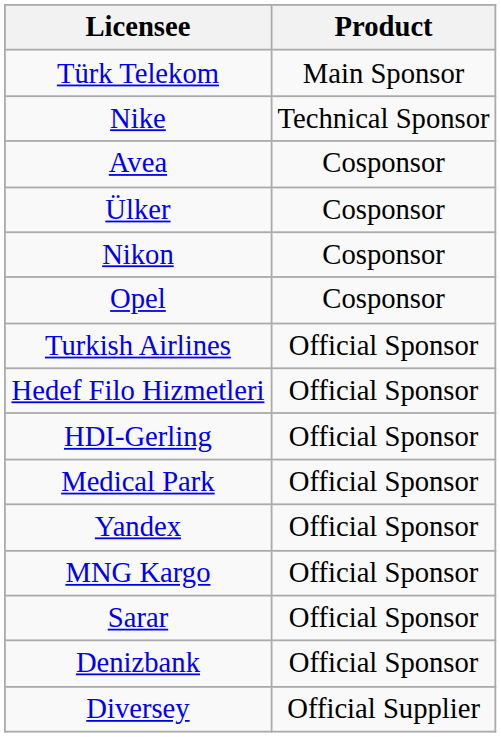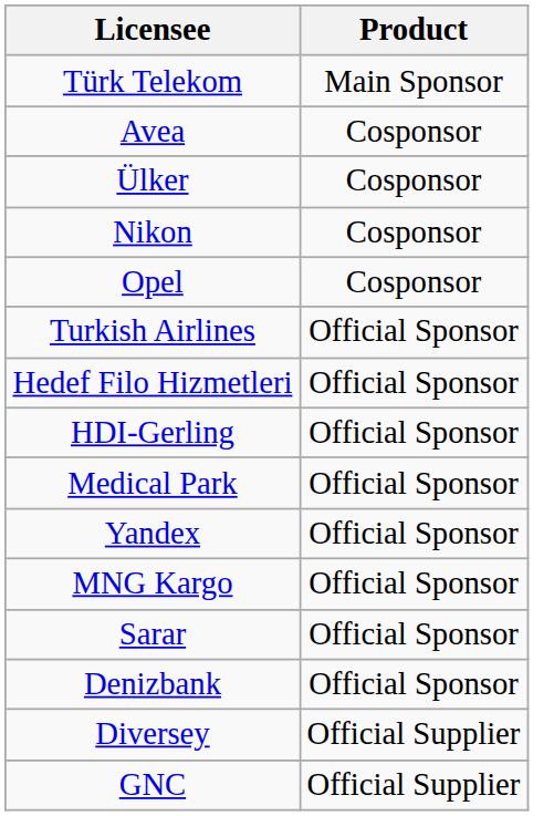 <table class="wikitable" style="text-align: center">
 <tr>
 <th>Licensee</th>
 <th>Product</th>
 </tr>
 <tr>
 <td><a href='#'>Türk Telekom</a></td>
 <td>Main Sponsor</td>
-</tr>
-<tr>
-<td><a href='#'>Nike</a></td>
-<td>Technical Sponsor</td>
 </tr>
 <tr>
 <td><a href='#'>Avea</a></td>
 <td>Cosponsor</td>
 </tr>
 <tr>
 <td><a href='#'>Ülker</a></td>
 <td>Cosponsor</td>
 </tr>
 <tr>
 <td><a href='#'>Nikon</a></td>
 <td>Cosponsor</td>
 </tr>
 <tr>
 <td><a href='#'>Opel</a></td>
 <td>Cosponsor</td>
 </tr>
 <tr>
 <td><a href='#'>Turkish Airlines</a></td>
 <td>Official Sponsor</td>
 </tr>
 <tr>
 <td><a href='#'>Hedef Filo Hizmetleri</a></td>
 <td>Official Sponsor</td>
 </tr>
 <tr>
 <td><a href='#'>HDI-Gerling</a></td>
 <td>Official Sponsor</td>
 </tr>
 <tr>
 <td><a href='#'>Medical Park</a></td>
 <td>Official Sponsor</td>
 </tr>
 <tr>
 <td><a href='#'>Yandex</a></td>
 <td>Official Sponsor</td>
 </tr>
 <tr>
 <td><a href='#'>MNG Kargo</a></td>
 <td>Official Sponsor</td>
 </tr>
 <tr>
 <td><a href='#'>Sarar</a></td>
 <td>Official Sponsor</td>
 </tr>
 <tr>
 <td><a href='#'>Denizbank</a></td>
 <td>Official Sponsor</td>
 </tr>
 <tr>
 <td><a href='#'>Diversey</a></td>
 <td>Official Supplier</td>
 </tr>
+<tr>
+<td><a href='#'>GNC</a></td>
+<td>Official Supplier</td>
+</tr>
 </table>
